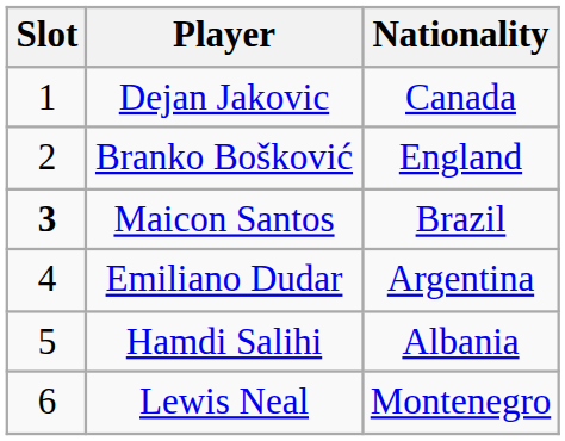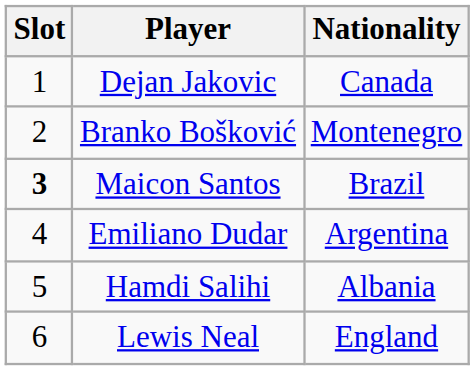 <table class="wikitable" style="text-align:center;margin-left:1em;float:right;font-size:85%;">
 <tr>
 <th>Slot</th>
 <th>Player</th>
 <th>Nationality</th>
 </tr>
 <tr>
 <td>1</td>
 <td><a href='#'>Dejan Jakovic</a></td>
 <td> <a href='#'>Canada</a></td>
 </tr>
 <tr>
 <td>2</td>
 <td><a href='#'>Branko Bošković</a></td>
-<td> <a href='#'>England</a></td>
+<td> <a href='#'>Montenegro</a></td>
 </tr>
 <tr>
 <td><strong>3</strong></td>
 <td><a href='#'>Maicon Santos</a></td>
 <td> <a href='#'>Brazil</a></td>
 </tr>
 <tr>
 <td>4</td>
 <td><a href='#'>Emiliano Dudar</a></td>
 <td> <a href='#'>Argentina</a></td>
 </tr>
 <tr>
 <td>5</td>
 <td><a href='#'>Hamdi Salihi</a></td>
 <td> <a href='#'>Albania</a></td>
 </tr>
 <tr>
 <td>6</td>
 <td><a href='#'>Lewis Neal</a></td>
-<td> <a href='#'>Montenegro</a></td>
+<td> <a href='#'>England</a></td>
 </tr>
 </table>
